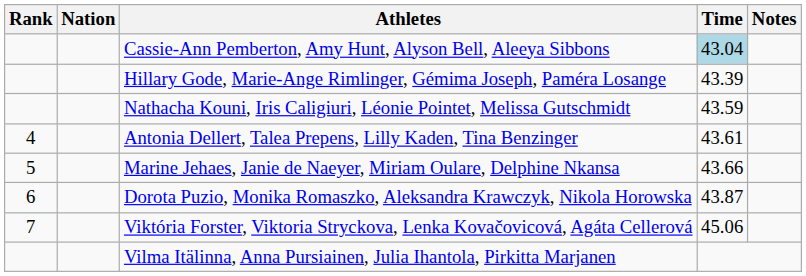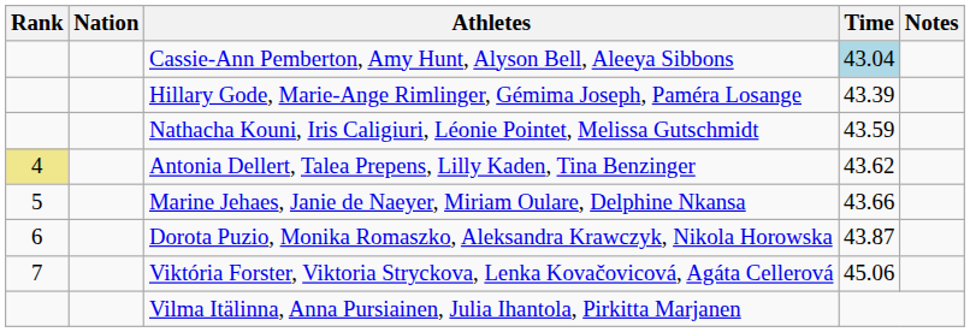 <table class="wikitable sortable" style="text-align:center">
 <tr>
 <th>Rank</th>
 <th>Nation</th>
 <th>Athletes</th>
 <th>Time</th>
 <th>Notes</th>
 </tr>
 <tr>
 <td></td>
 <td align=left></td>
 <td align=left><a href='#'>Cassie-Ann Pemberton</a>, <a href='#'>Amy Hunt</a>, <a href='#'>Alyson Bell</a>, <a href='#'>Aleeya Sibbons</a></td>
 <td style="background: lightblue;">43.04</td>
 <td></td>
 </tr>
 <tr>
 <td></td>
 <td align=left></td>
 <td align=left><a href='#'>Hillary Gode</a>, <a href='#'>Marie-Ange Rimlinger</a>, <a href='#'>Gémima Joseph</a>, <a href='#'>Paméra Losange</a></td>
 <td>43.39</td>
 <td></td>
 </tr>
 <tr>
 <td></td>
 <td align=left></td>
 <td align=left><a href='#'>Nathacha Kouni</a>, <a href='#'>Iris Caligiuri</a>, <a href='#'>Léonie Pointet</a>, <a href='#'>Melissa Gutschmidt</a></td>
 <td>43.59</td>
 <td></td>
 </tr>
 <tr>
-<td>4</td>
+<td style="background: khaki;">4</td>
 <td align=left></td>
 <td align=left><a href='#'>Antonia Dellert</a>, <a href='#'>Talea Prepens</a>, <a href='#'>Lilly Kaden</a>, <a href='#'>Tina Benzinger</a></td>
-<td>43.61</td>
+<td>43.62</td>
 <td></td>
 </tr>
 <tr>
 <td>5</td>
 <td align=left></td>
 <td align=left><a href='#'>Marine Jehaes</a>, <a href='#'>Janie de Naeyer</a>, <a href='#'>Miriam Oulare</a>, <a href='#'>Delphine Nkansa</a></td>
 <td>43.66</td>
 <td></td>
 </tr>
 <tr>
 <td>6</td>
 <td align=left></td>
 <td align=left><a href='#'>Dorota Puzio</a>, <a href='#'>Monika Romaszko</a>, <a href='#'>Aleksandra Krawczyk</a>, <a href='#'>Nikola Horowska</a></td>
 <td>43.87</td>
 <td></td>
 </tr>
 <tr>
 <td>7</td>
 <td align=left></td>
 <td align=left><a href='#'>Viktória Forster</a>, <a href='#'>Viktoria Stryckova</a>, <a href='#'>Lenka Kovačovicová</a>, <a href='#'>Agáta Cellerová</a></td>
 <td>45.06</td>
 <td></td>
 </tr>
 <tr>
 <td></td>
 <td align=left></td>
 <td align=left><a href='#'>Vilma Itälinna</a>, <a href='#'>Anna Pursiainen</a>, <a href='#'>Julia Ihantola</a>, <a href='#'>Pirkitta Marjanen</a></td>
 <td colspan=2></td>
 </tr>
 </table>
